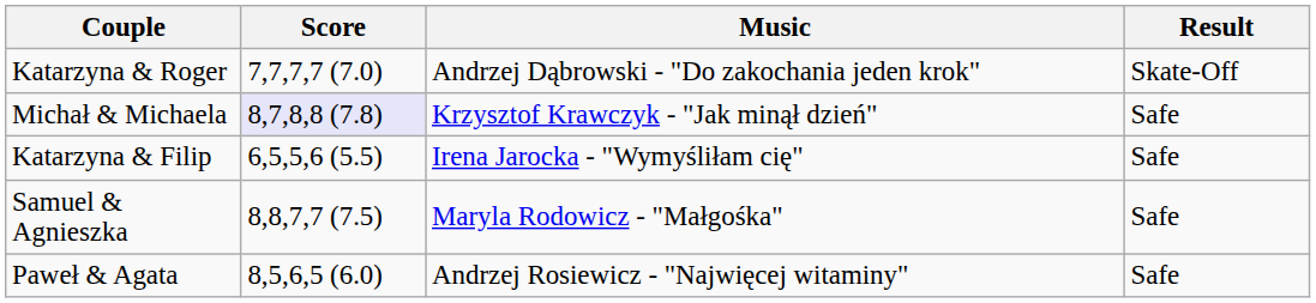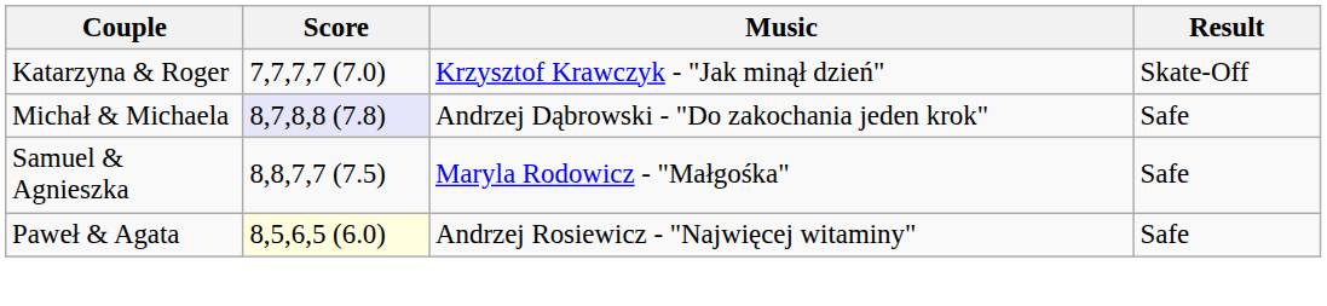 <table class="wikitable">
 <tr>
 <th style="width:130px;">Couple</th>
 <th style="width:100px;">Score</th>
 <th style="width:400px;">Music</th>
 <th style="width:100px;">Result</th>
 </tr>
 <tr>
 <td rowspan="1">Katarzyna & Roger</td>
 <td>7,7,7,7 (7.0)</td>
-<td>Andrzej Dąbrowski - "Do zakochania jeden krok"</td>
+<td><a href='#'>Krzysztof Krawczyk</a> - "Jak minął dzień"</td>
 <td rowspan="1">Skate-Off</td>
 </tr>
 <tr>
 <td rowspan="1">Michał & Michaela</td>
 <td style="background: lavender;">8,7,8,8 (7.8)</td>
-<td><a href='#'>Krzysztof Krawczyk</a> - "Jak minął dzień"</td>
-<td rowspan="1">Safe</td>
-</tr>
-<tr>
-<td rowspan="1">Katarzyna & Filip</td>
-<td>6,5,5,6 (5.5)</td>
-<td><a href='#'>Irena Jarocka</a> - "Wymyśliłam cię"</td>
+<td>Andrzej Dąbrowski - "Do zakochania jeden krok"</td>
 <td rowspan="1">Safe</td>
 </tr>
 <tr>
 <td rowspan="1">Samuel & Agnieszka</td>
 <td>8,8,7,7 (7.5)</td>
 <td><a href='#'>Maryla Rodowicz</a> - "Małgośka"</td>
 <td rowspan="1">Safe</td>
 </tr>
 <tr>
 <td rowspan="1">Paweł & Agata</td>
-<td>8,5,6,5 (6.0)</td>
+<td style="background: lightyellow;">8,5,6,5 (6.0)</td>
 <td>Andrzej Rosiewicz - "Najwięcej witaminy"</td>
 <td rowspan="1">Safe</td>
 </tr>
 </table>
